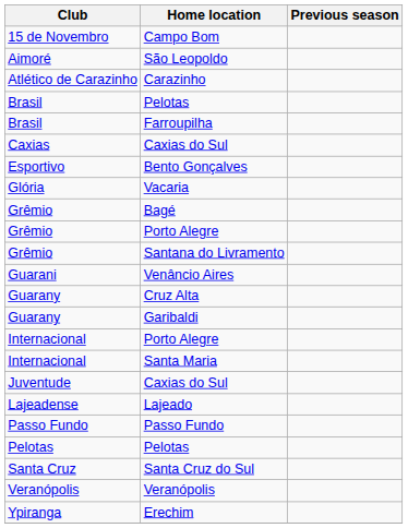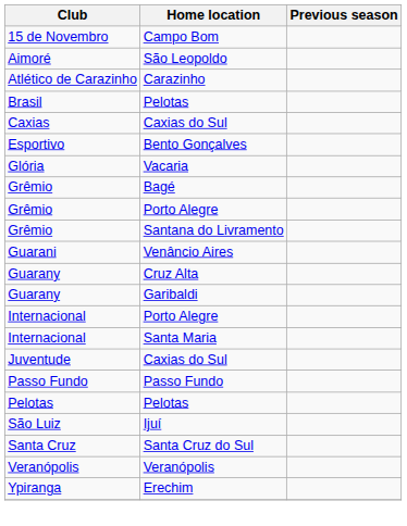 <table class="wikitable sortable">
 <tr>
 <th>Club</th>
 <th>Home location</th>
 <th>Previous season</th>
 </tr>
 <tr>
 <td><a href='#'>15 de Novembro</a></td>
 <td><a href='#'>Campo Bom</a></td>
 <td></td>
 </tr>
 <tr>
 <td><a href='#'>Aimoré</a></td>
 <td><a href='#'>São Leopoldo</a></td>
 <td></td>
 </tr>
 <tr>
 <td><a href='#'>Atlético de Carazinho</a></td>
 <td><a href='#'>Carazinho</a></td>
 <td></td>
 </tr>
 <tr>
 <td><a href='#'>Brasil</a></td>
 <td><a href='#'>Pelotas</a></td>
-<td></td>
-</tr>
-<tr>
-<td><a href='#'>Brasil</a></td>
-<td><a href='#'>Farroupilha</a></td>
 <td></td>
 </tr>
 <tr>
 <td><a href='#'>Caxias</a></td>
 <td><a href='#'>Caxias do Sul</a></td>
 <td></td>
 </tr>
 <tr>
 <td><a href='#'>Esportivo</a></td>
 <td><a href='#'>Bento Gonçalves</a></td>
 <td></td>
 </tr>
 <tr>
 <td><a href='#'>Glória</a></td>
 <td><a href='#'>Vacaria</a></td>
 <td></td>
 </tr>
 <tr>
 <td><a href='#'>Grêmio</a></td>
 <td><a href='#'>Bagé</a></td>
 <td></td>
 </tr>
 <tr>
 <td><a href='#'>Grêmio</a></td>
 <td><a href='#'>Porto Alegre</a></td>
 <td></td>
 </tr>
 <tr>
 <td><a href='#'>Grêmio</a></td>
 <td><a href='#'>Santana do Livramento</a></td>
 <td></td>
 </tr>
 <tr>
 <td><a href='#'>Guarani</a></td>
 <td><a href='#'>Venâncio Aires</a></td>
 <td></td>
 </tr>
 <tr>
 <td><a href='#'>Guarany</a></td>
 <td><a href='#'>Cruz Alta</a></td>
 <td></td>
 </tr>
 <tr>
 <td><a href='#'>Guarany</a></td>
 <td><a href='#'>Garibaldi</a></td>
 <td></td>
 </tr>
 <tr>
 <td><a href='#'>Internacional</a></td>
 <td><a href='#'>Porto Alegre</a></td>
 <td></td>
 </tr>
 <tr>
 <td><a href='#'>Internacional</a></td>
 <td><a href='#'>Santa Maria</a></td>
 <td></td>
 </tr>
 <tr>
 <td><a href='#'>Juventude</a></td>
 <td><a href='#'>Caxias do Sul</a></td>
 <td></td>
 </tr>
 <tr>
-<td><a href='#'>Lajeadense</a></td>
-<td><a href='#'>Lajeado</a></td>
-<td></td>
-</tr>
-<tr>
 <td><a href='#'>Passo Fundo</a></td>
 <td><a href='#'>Passo Fundo</a></td>
 <td></td>
 </tr>
 <tr>
 <td><a href='#'>Pelotas</a></td>
 <td><a href='#'>Pelotas</a></td>
+<td></td>
+</tr>
+<tr>
+<td><a href='#'>São Luiz</a></td>
+<td><a href='#'>Ijuí</a></td>
 <td></td>
 </tr>
 <tr>
 <td><a href='#'>Santa Cruz</a></td>
 <td><a href='#'>Santa Cruz do Sul</a></td>
 <td></td>
 </tr>
 <tr>
 <td><a href='#'>Veranópolis</a></td>
 <td><a href='#'>Veranópolis</a></td>
 <td></td>
 </tr>
 <tr>
 <td><a href='#'>Ypiranga</a></td>
 <td><a href='#'>Erechim</a></td>
 <td></td>
 </tr>
 <tr>
 </tr>
 </table>
